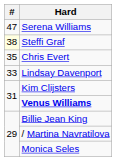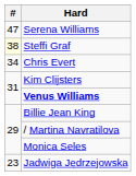 <table class=wikitable>
 <tr>
 <th>#</th>
 <th>Hard</th>
 </tr>
 <tr>
 <td>47</td>
 <td> <a href='#'>Serena Williams</a></td>
 </tr>
 <tr>
 <td style="background: lightyellow;">38</td>
 <td> <a href='#'>Steffi Graf</a></td>
 </tr>
 <tr>
-<td>35</td>
+<td>34</td>
 <td> <a href='#'>Chris Evert</a></td>
-</tr>
-<tr>
-<td>33</td>
-<td> <a href='#'>Lindsay Davenport</a></td>
 </tr>
 <tr>
 <td rowspan="2">31</td>
 <td> <a href='#'>Kim Clijsters</a></td>
 </tr>
 <tr>
 <td> <strong><a href='#'>Venus Williams</a></strong></td>
 </tr>
 <tr>
 <td rowspan="3">29</td>
 <td> <a href='#'>Billie Jean King</a></td>
 </tr>
 <tr>
 <td>/ <a href='#'>Martina Navratilova</a></td>
 </tr>
 <tr>
 <td> <a href='#'>Monica Seles</a></td>
 </tr>
+<tr>
+<td>23</td>
+<td> <a href='#'>Jadwiga Jędrzejowska</a></td>
+</tr>
 </table>
